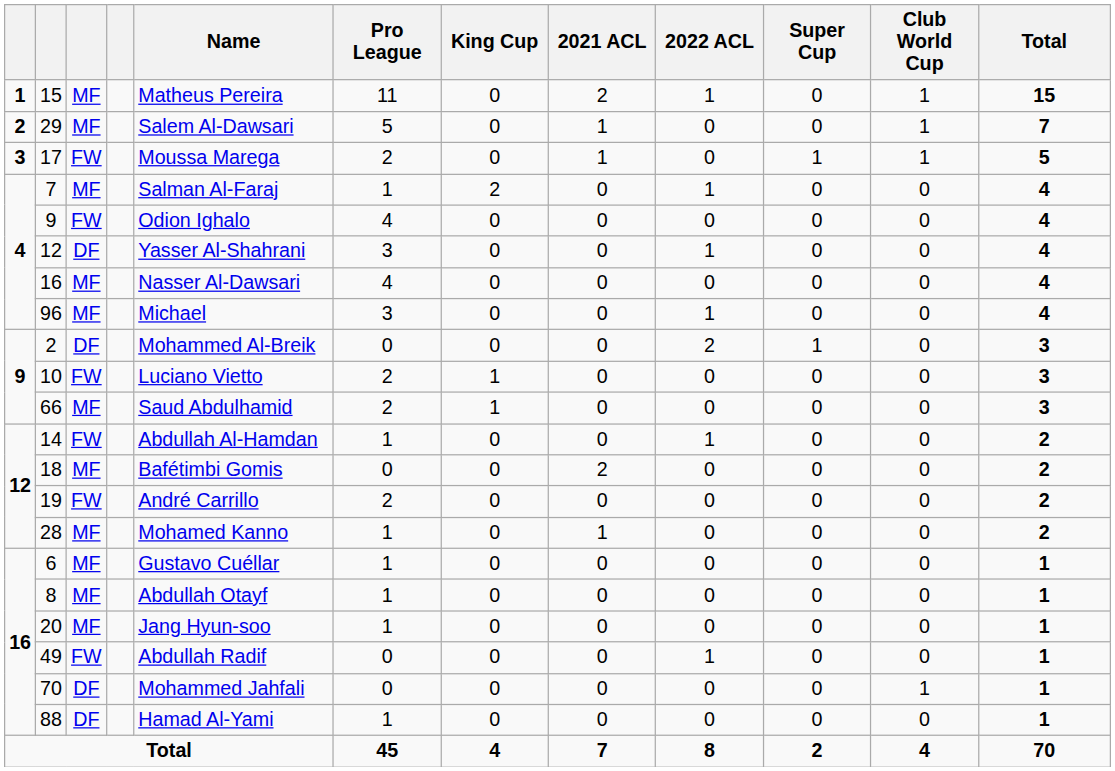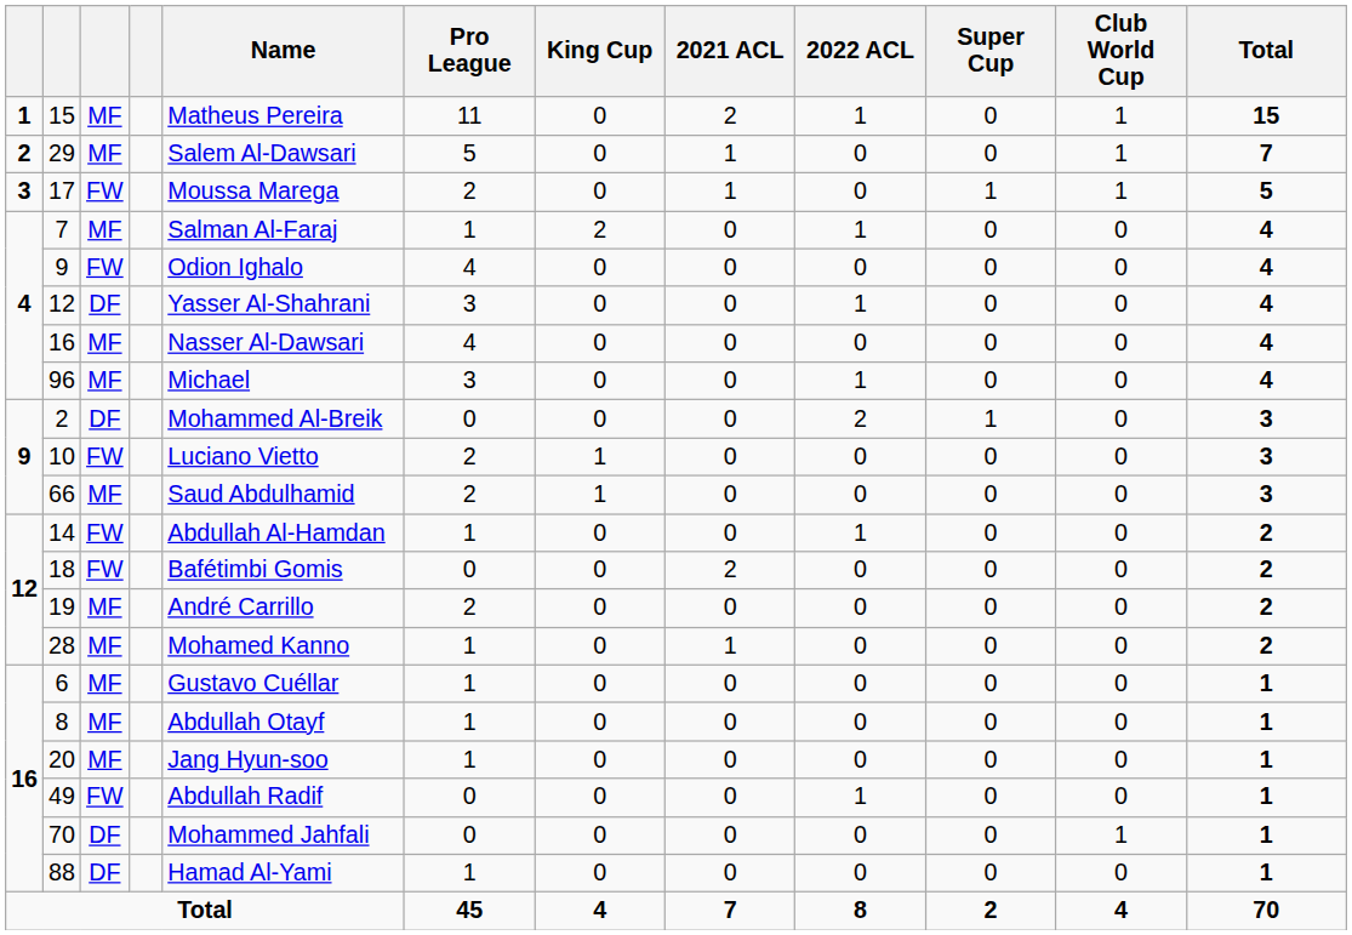 <table class="wikitable" style="text-align:center">
 <tr>
 <th width=15></th>
 <th width=15></th>
 <th width=15></th>
 <th width=15></th>
 <th width=155>Name</th>
 <th width=80>Pro League</th>
 <th width=80>King Cup</th>
 <th width=80>2021 ACL</th>
 <th width=80>2022 ACL</th>
 <th width=80>Super Cup</th>
 <th width=80>Club World Cup</th>
 <th width=100>Total</th>
 </tr>
 <tr>
 <td><strong>1</strong></td>
 <td>15</td>
 <td><a href='#'>MF</a></td>
 <td></td>
 <td align=left><a href='#'>Matheus Pereira</a></td>
 <td>11</td>
 <td>0</td>
 <td>2</td>
 <td>1</td>
 <td>0</td>
 <td>1</td>
 <td><strong>15</strong></td>
 </tr>
 <tr>
 <td><strong>2</strong></td>
 <td>29</td>
 <td><a href='#'>MF</a></td>
 <td></td>
 <td align=left><a href='#'>Salem Al-Dawsari</a></td>
 <td>5</td>
 <td>0</td>
 <td>1</td>
 <td>0</td>
 <td>0</td>
 <td>1</td>
 <td><strong>7</strong></td>
 </tr>
 <tr>
 <td><strong>3</strong></td>
 <td>17</td>
 <td><a href='#'>FW</a></td>
 <td></td>
 <td align=left><a href='#'>Moussa Marega</a></td>
 <td>2</td>
 <td>0</td>
 <td>1</td>
 <td>0</td>
 <td>1</td>
 <td>1</td>
 <td><strong>5</strong></td>
 </tr>
 <tr>
 <td rowspan=5><strong>4</strong></td>
 <td>7</td>
 <td><a href='#'>MF</a></td>
 <td></td>
 <td align=left><a href='#'>Salman Al-Faraj</a></td>
 <td>1</td>
 <td>2</td>
 <td>0</td>
 <td>1</td>
 <td>0</td>
 <td>0</td>
 <td><strong>4</strong></td>
 </tr>
 <tr>
 <td>9</td>
 <td><a href='#'>FW</a></td>
 <td></td>
 <td align=left><a href='#'>Odion Ighalo</a></td>
 <td>4</td>
 <td>0</td>
 <td>0</td>
 <td>0</td>
 <td>0</td>
 <td>0</td>
 <td><strong>4</strong></td>
 </tr>
 <tr>
 <td>12</td>
 <td><a href='#'>DF</a></td>
 <td></td>
 <td align=left><a href='#'>Yasser Al-Shahrani</a></td>
 <td>3</td>
 <td>0</td>
 <td>0</td>
 <td>1</td>
 <td>0</td>
 <td>0</td>
 <td><strong>4</strong></td>
 </tr>
 <tr>
 <td>16</td>
 <td><a href='#'>MF</a></td>
 <td></td>
 <td align=left><a href='#'>Nasser Al-Dawsari</a></td>
 <td>4</td>
 <td>0</td>
 <td>0</td>
 <td>0</td>
 <td>0</td>
 <td>0</td>
 <td><strong>4</strong></td>
 </tr>
 <tr>
 <td>96</td>
 <td><a href='#'>MF</a></td>
 <td></td>
 <td align=left><a href='#'>Michael</a></td>
 <td>3</td>
 <td>0</td>
 <td>0</td>
 <td>1</td>
 <td>0</td>
 <td>0</td>
 <td><strong>4</strong></td>
 </tr>
 <tr>
 <td rowspan=3><strong>9</strong></td>
 <td>2</td>
 <td><a href='#'>DF</a></td>
 <td></td>
 <td align=left><a href='#'>Mohammed Al-Breik</a></td>
 <td>0</td>
 <td>0</td>
 <td>0</td>
 <td>2</td>
 <td>1</td>
 <td>0</td>
 <td><strong>3</strong></td>
 </tr>
 <tr>
 <td>10</td>
 <td><a href='#'>FW</a></td>
 <td></td>
 <td align=left><a href='#'>Luciano Vietto</a></td>
 <td>2</td>
 <td>1</td>
 <td>0</td>
 <td>0</td>
 <td>0</td>
 <td>0</td>
 <td><strong>3</strong></td>
 </tr>
 <tr>
 <td>66</td>
 <td><a href='#'>MF</a></td>
 <td></td>
 <td align=left><a href='#'>Saud Abdulhamid</a></td>
 <td>2</td>
 <td>1</td>
 <td>0</td>
 <td>0</td>
 <td>0</td>
 <td>0</td>
 <td><strong>3</strong></td>
 </tr>
 <tr>
 <td rowspan=4><strong>12</strong></td>
 <td>14</td>
 <td><a href='#'>FW</a></td>
 <td></td>
 <td align=left><a href='#'>Abdullah Al-Hamdan</a></td>
 <td>1</td>
 <td>0</td>
 <td>0</td>
 <td>1</td>
 <td>0</td>
 <td>0</td>
 <td><strong>2</strong></td>
 </tr>
 <tr>
 <td>18</td>
-<td><a href='#'>MF</a></td>
+<td><a href='#'>FW</a></td>
 <td></td>
 <td align=left><a href='#'>Bafétimbi Gomis</a></td>
 <td>0</td>
 <td>0</td>
 <td>2</td>
 <td>0</td>
 <td>0</td>
 <td>0</td>
 <td><strong>2</strong></td>
 </tr>
 <tr>
 <td>19</td>
-<td><a href='#'>FW</a></td>
+<td><a href='#'>MF</a></td>
 <td></td>
 <td align=left><a href='#'>André Carrillo</a></td>
 <td>2</td>
 <td>0</td>
 <td>0</td>
 <td>0</td>
 <td>0</td>
 <td>0</td>
 <td><strong>2</strong></td>
 </tr>
 <tr>
 <td>28</td>
 <td><a href='#'>MF</a></td>
 <td></td>
 <td align=left><a href='#'>Mohamed Kanno</a></td>
 <td>1</td>
 <td>0</td>
 <td>1</td>
 <td>0</td>
 <td>0</td>
 <td>0</td>
 <td><strong>2</strong></td>
 </tr>
 <tr>
 <td rowspan=6><strong>16</strong></td>
 <td>6</td>
 <td><a href='#'>MF</a></td>
 <td></td>
 <td align=left><a href='#'>Gustavo Cuéllar</a></td>
 <td>1</td>
 <td>0</td>
 <td>0</td>
 <td>0</td>
 <td>0</td>
 <td>0</td>
 <td><strong>1</strong></td>
 </tr>
 <tr>
 <td>8</td>
 <td><a href='#'>MF</a></td>
 <td></td>
 <td align=left><a href='#'>Abdullah Otayf</a></td>
 <td>1</td>
 <td>0</td>
 <td>0</td>
 <td>0</td>
 <td>0</td>
 <td>0</td>
 <td><strong>1</strong></td>
 </tr>
 <tr>
 <td>20</td>
 <td><a href='#'>MF</a></td>
 <td></td>
 <td align=left><a href='#'>Jang Hyun-soo</a></td>
 <td>1</td>
 <td>0</td>
 <td>0</td>
 <td>0</td>
 <td>0</td>
 <td>0</td>
 <td><strong>1</strong></td>
 </tr>
 <tr>
 <td>49</td>
 <td><a href='#'>FW</a></td>
 <td></td>
 <td align=left><a href='#'>Abdullah Radif</a></td>
 <td>0</td>
 <td>0</td>
 <td>0</td>
 <td>1</td>
 <td>0</td>
 <td>0</td>
 <td><strong>1</strong></td>
 </tr>
 <tr>
 <td>70</td>
 <td><a href='#'>DF</a></td>
 <td></td>
 <td align=left><a href='#'>Mohammed Jahfali</a></td>
 <td>0</td>
 <td>0</td>
 <td>0</td>
 <td>0</td>
 <td>0</td>
 <td>1</td>
 <td><strong>1</strong></td>
 </tr>
 <tr>
 <td>88</td>
 <td><a href='#'>DF</a></td>
 <td></td>
 <td align=left><a href='#'>Hamad Al-Yami</a></td>
 <td>1</td>
 <td>0</td>
 <td>0</td>
 <td>0</td>
 <td>0</td>
 <td>0</td>
 <td><strong>1</strong></td>
 </tr>
 <tr>
 <td colspan=5><strong>Total</strong></td>
 <td><strong>45</strong></td>
 <td><strong>4</strong></td>
 <td><strong>7</strong></td>
 <td><strong>8</strong></td>
 <td><strong>2</strong></td>
 <td><strong>4</strong></td>
 <td><strong>70</strong></td>
 </tr>
 </table>
